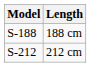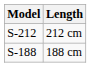 <table class="wikitable">
 <tr>
 <th>Model</th>
 <th>Length</th>
 </tr>
 <tr>
+<td>S-212</td>
+<td>212 cm</td>
+</tr>
+<tr>
 <td>S-188</td>
 <td>188 cm</td>
 </tr>
-<tr>
-<td>S-212</td>
-<td>212 cm</td>
-</tr>
 </table>
